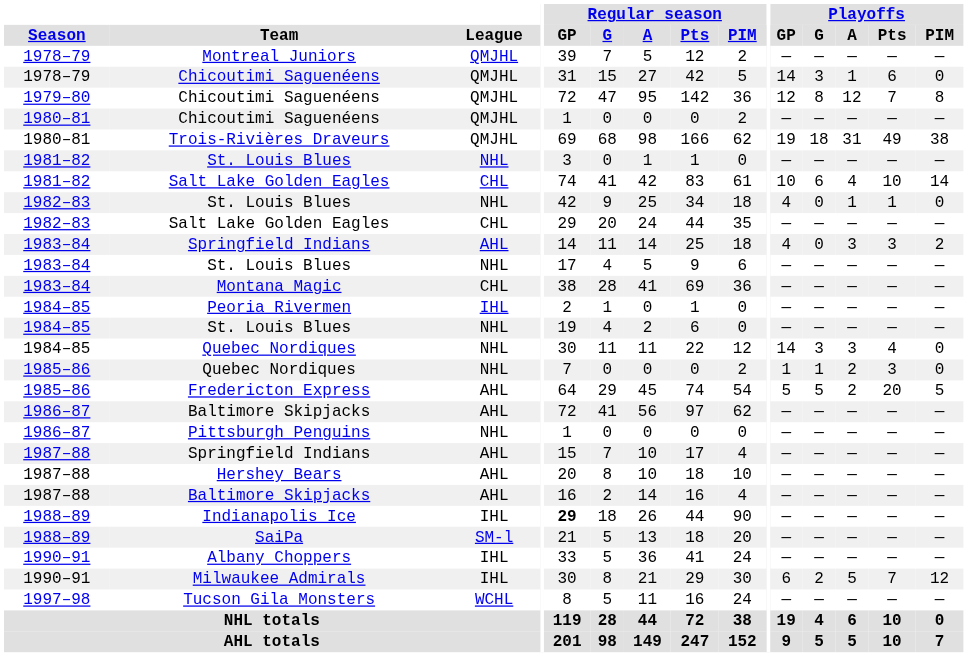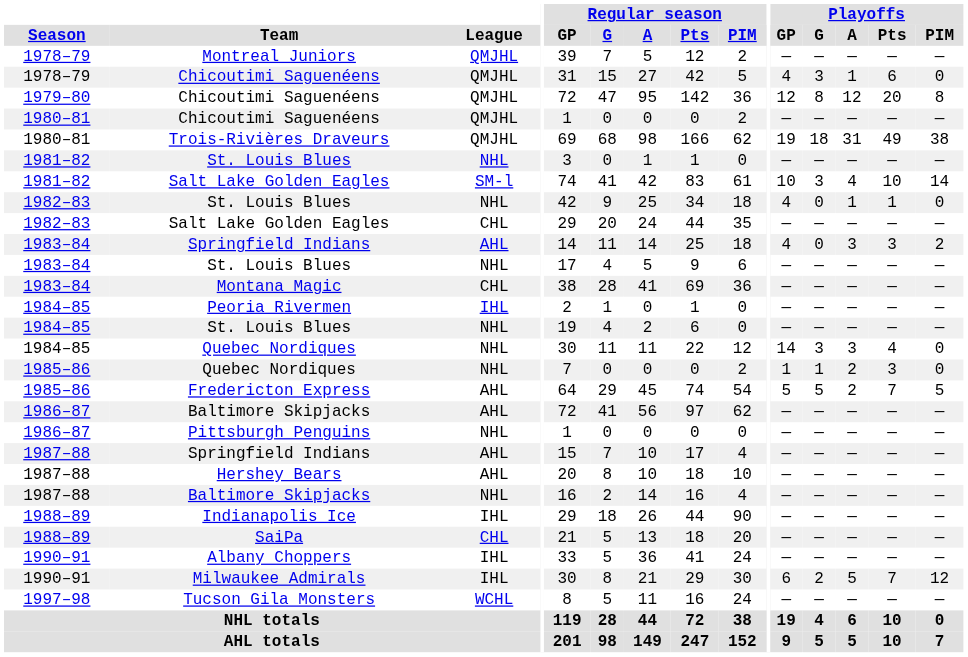 <table border="0" cellpadding="1" cellspacing="0" style="text-align:center; width:60em">
 <tr bgcolor="#e0e0e0">
 <th colspan="3" bgcolor="#ffffff"></th>
 <th rowspan="99" bgcolor="#ffffff"></th>
 <th colspan="5"><a href='#'>Regular season</a></th>
 <th rowspan="99" bgcolor="#ffffff"></th>
 <th colspan="5"><a href='#'>Playoffs</a></th>
 </tr>
 <tr bgcolor="#e0e0e0">
 <th><a href='#'>Season</a></th>
 <th>Team</th>
 <th>League</th>
 <th>GP</th>
 <th><a href='#'>G</a></th>
 <th><a href='#'>A</a></th>
 <th><a href='#'>Pts</a></th>
 <th><a href='#'>PIM</a></th>
 <th>GP</th>
 <th>G</th>
 <th>A</th>
 <th>Pts</th>
 <th>PIM</th>
 </tr>
 <tr>
 <td><a href='#'>1978–79</a></td>
 <td><a href='#'>Montreal Juniors</a></td>
 <td><a href='#'>QMJHL</a></td>
 <td>39</td>
 <td>7</td>
 <td>5</td>
 <td>12</td>
 <td>2</td>
 <td>—</td>
 <td>—</td>
 <td>—</td>
 <td>—</td>
 <td>—</td>
 </tr>
 <tr bgcolor="#f0f0f0">
 <td>1978–79</td>
 <td><a href='#'>Chicoutimi Saguenéens</a></td>
 <td>QMJHL</td>
 <td>31</td>
 <td>15</td>
 <td>27</td>
 <td>42</td>
 <td>5</td>
-<td>14</td>
+<td>4</td>
 <td>3</td>
 <td>1</td>
 <td>6</td>
 <td>0</td>
 </tr>
 <tr>
 <td><a href='#'>1979–80</a></td>
 <td>Chicoutimi Saguenéens</td>
 <td>QMJHL</td>
 <td>72</td>
 <td>47</td>
 <td>95</td>
 <td>142</td>
 <td>36</td>
 <td>12</td>
 <td>8</td>
 <td>12</td>
-<td>7</td>
+<td>20</td>
 <td>8</td>
 </tr>
 <tr bgcolor="#f0f0f0">
 <td><a href='#'>1980–81</a></td>
 <td>Chicoutimi Saguenéens</td>
 <td>QMJHL</td>
 <td>1</td>
 <td>0</td>
 <td>0</td>
 <td>0</td>
 <td>2</td>
 <td>—</td>
 <td>—</td>
 <td>—</td>
 <td>—</td>
 <td>—</td>
 </tr>
 <tr>
 <td>1980–81</td>
 <td><a href='#'>Trois-Rivières Draveurs</a></td>
 <td>QMJHL</td>
 <td>69</td>
 <td>68</td>
 <td>98</td>
 <td>166</td>
 <td>62</td>
 <td>19</td>
 <td>18</td>
 <td>31</td>
 <td>49</td>
 <td>38</td>
 </tr>
 <tr bgcolor="#f0f0f0">
 <td><a href='#'>1981–82</a></td>
 <td><a href='#'>St. Louis Blues</a></td>
 <td><a href='#'>NHL</a></td>
 <td>3</td>
 <td>0</td>
 <td>1</td>
 <td>1</td>
 <td>0</td>
 <td>—</td>
 <td>—</td>
 <td>—</td>
 <td>—</td>
 <td>—</td>
 </tr>
 <tr>
 <td><a href='#'>1981–82</a></td>
 <td><a href='#'>Salt Lake Golden Eagles</a></td>
-<td><a href='#'>CHL</a></td>
+<td><a href='#'>SM-l</a></td>
 <td>74</td>
 <td>41</td>
 <td>42</td>
 <td>83</td>
 <td>61</td>
 <td>10</td>
-<td>6</td>
+<td>3</td>
 <td>4</td>
 <td>10</td>
 <td>14</td>
 </tr>
 <tr bgcolor="#f0f0f0">
 <td><a href='#'>1982–83</a></td>
 <td>St. Louis Blues</td>
 <td>NHL</td>
 <td>42</td>
 <td>9</td>
 <td>25</td>
 <td>34</td>
 <td>18</td>
 <td>4</td>
 <td>0</td>
 <td>1</td>
 <td>1</td>
 <td>0</td>
 </tr>
 <tr>
 <td><a href='#'>1982–83</a></td>
 <td>Salt Lake Golden Eagles</td>
 <td>CHL</td>
 <td>29</td>
 <td>20</td>
 <td>24</td>
 <td>44</td>
 <td>35</td>
 <td>—</td>
 <td>—</td>
 <td>—</td>
 <td>—</td>
 <td>—</td>
 </tr>
 <tr bgcolor="#f0f0f0">
 <td><a href='#'>1983–84</a></td>
 <td><a href='#'>Springfield Indians</a></td>
 <td><a href='#'>AHL</a></td>
 <td>14</td>
 <td>11</td>
 <td>14</td>
 <td>25</td>
 <td>18</td>
 <td>4</td>
 <td>0</td>
 <td>3</td>
 <td>3</td>
 <td>2</td>
 </tr>
 <tr>
 <td><a href='#'>1983–84</a></td>
 <td>St. Louis Blues</td>
 <td>NHL</td>
 <td>17</td>
 <td>4</td>
 <td>5</td>
 <td>9</td>
 <td>6</td>
 <td>—</td>
 <td>—</td>
 <td>—</td>
 <td>—</td>
 <td>—</td>
 </tr>
 <tr bgcolor="#f0f0f0">
 <td><a href='#'>1983–84</a></td>
 <td><a href='#'>Montana Magic</a></td>
 <td>CHL</td>
 <td>38</td>
 <td>28</td>
 <td>41</td>
 <td>69</td>
 <td>36</td>
 <td>—</td>
 <td>—</td>
 <td>—</td>
 <td>—</td>
 <td>—</td>
 </tr>
 <tr>
 <td><a href='#'>1984–85</a></td>
 <td><a href='#'>Peoria Rivermen</a></td>
 <td><a href='#'>IHL</a></td>
 <td>2</td>
 <td>1</td>
 <td>0</td>
 <td>1</td>
 <td>0</td>
 <td>—</td>
 <td>—</td>
 <td>—</td>
 <td>—</td>
 <td>—</td>
 </tr>
 <tr bgcolor="#f0f0f0">
 <td><a href='#'>1984–85</a></td>
 <td>St. Louis Blues</td>
 <td>NHL</td>
 <td>19</td>
 <td>4</td>
 <td>2</td>
 <td>6</td>
 <td>0</td>
 <td>—</td>
 <td>—</td>
 <td>—</td>
 <td>—</td>
 <td>—</td>
 </tr>
 <tr>
 <td>1984–85</td>
 <td><a href='#'>Quebec Nordiques</a></td>
 <td>NHL</td>
 <td>30</td>
 <td>11</td>
 <td>11</td>
 <td>22</td>
 <td>12</td>
 <td>14</td>
 <td>3</td>
 <td>3</td>
 <td>4</td>
 <td>0</td>
 </tr>
 <tr bgcolor="#f0f0f0">
 <td><a href='#'>1985–86</a></td>
 <td>Quebec Nordiques</td>
 <td>NHL</td>
 <td>7</td>
 <td>0</td>
 <td>0</td>
 <td>0</td>
 <td>2</td>
 <td>1</td>
 <td>1</td>
 <td>2</td>
 <td>3</td>
 <td>0</td>
 </tr>
 <tr>
 <td><a href='#'>1985–86</a></td>
 <td><a href='#'>Fredericton Express</a></td>
 <td>AHL</td>
 <td>64</td>
 <td>29</td>
 <td>45</td>
 <td>74</td>
 <td>54</td>
 <td>5</td>
 <td>5</td>
 <td>2</td>
-<td>20</td>
+<td>7</td>
 <td>5</td>
 </tr>
 <tr bgcolor="#f0f0f0">
 <td><a href='#'>1986–87</a></td>
 <td>Baltimore Skipjacks</td>
 <td>AHL</td>
 <td>72</td>
 <td>41</td>
 <td>56</td>
 <td>97</td>
 <td>62</td>
 <td>—</td>
 <td>—</td>
 <td>—</td>
 <td>—</td>
 <td>—</td>
 </tr>
 <tr>
 <td><a href='#'>1986–87</a></td>
 <td><a href='#'>Pittsburgh Penguins</a></td>
 <td>NHL</td>
 <td>1</td>
 <td>0</td>
 <td>0</td>
 <td>0</td>
 <td>0</td>
 <td>—</td>
 <td>—</td>
 <td>—</td>
 <td>—</td>
 <td>—</td>
 </tr>
 <tr bgcolor="#f0f0f0">
 <td><a href='#'>1987–88</a></td>
 <td>Springfield Indians</td>
 <td>AHL</td>
 <td>15</td>
 <td>7</td>
 <td>10</td>
 <td>17</td>
 <td>4</td>
 <td>—</td>
 <td>—</td>
 <td>—</td>
 <td>—</td>
 <td>—</td>
 </tr>
 <tr>
 <td>1987–88</td>
 <td><a href='#'>Hershey Bears</a></td>
 <td>AHL</td>
 <td>20</td>
 <td>8</td>
 <td>10</td>
 <td>18</td>
 <td>10</td>
 <td>—</td>
 <td>—</td>
 <td>—</td>
 <td>—</td>
 <td>—</td>
 </tr>
 <tr bgcolor="#f0f0f0">
 <td>1987–88</td>
 <td><a href='#'>Baltimore Skipjacks</a></td>
-<td>AHL</td>
+<td>NHL</td>
 <td>16</td>
 <td>2</td>
 <td>14</td>
 <td>16</td>
 <td>4</td>
 <td>—</td>
 <td>—</td>
 <td>—</td>
 <td>—</td>
 <td>—</td>
 </tr>
 <tr>
 <td><a href='#'>1988–89</a></td>
 <td><a href='#'>Indianapolis Ice</a></td>
 <td>IHL</td>
-<td><strong>29</strong></td>
+<td>29</td>
 <td>18</td>
 <td>26</td>
 <td>44</td>
 <td>90</td>
 <td>—</td>
 <td>—</td>
 <td>—</td>
 <td>—</td>
 <td>—</td>
 </tr>
 <tr bgcolor="#f0f0f0">
 <td><a href='#'>1988–89</a></td>
 <td><a href='#'>SaiPa</a></td>
-<td><a href='#'>SM-l</a></td>
+<td><a href='#'>CHL</a></td>
 <td>21</td>
 <td>5</td>
 <td>13</td>
 <td>18</td>
 <td>20</td>
 <td>—</td>
 <td>—</td>
 <td>—</td>
 <td>—</td>
 <td>—</td>
 </tr>
 <tr>
 <td><a href='#'>1990–91</a></td>
 <td><a href='#'>Albany Choppers</a></td>
 <td>IHL</td>
 <td>33</td>
 <td>5</td>
 <td>36</td>
 <td>41</td>
 <td>24</td>
 <td>—</td>
 <td>—</td>
 <td>—</td>
 <td>—</td>
 <td>—</td>
 </tr>
 <tr bgcolor="#f0f0f0">
 <td>1990–91</td>
 <td><a href='#'>Milwaukee Admirals</a></td>
 <td>IHL</td>
 <td>30</td>
 <td>8</td>
 <td>21</td>
 <td>29</td>
 <td>30</td>
 <td>6</td>
 <td>2</td>
 <td>5</td>
 <td>7</td>
 <td>12</td>
 </tr>
 <tr>
 <td><a href='#'>1997–98</a></td>
 <td><a href='#'>Tucson Gila Monsters</a></td>
 <td><a href='#'>WCHL</a></td>
 <td>8</td>
 <td>5</td>
 <td>11</td>
 <td>16</td>
 <td>24</td>
 <td>—</td>
 <td>—</td>
 <td>—</td>
 <td>—</td>
 <td>—</td>
 </tr>
 <tr bgcolor="#e0e0e0">
 <th colspan="3">NHL totals</th>
 <th>119</th>
 <th>28</th>
 <th>44</th>
 <th>72</th>
 <th>38</th>
 <th>19</th>
 <th>4</th>
 <th>6</th>
 <th>10</th>
 <th>0</th>
 </tr>
 <tr bgcolor="#e0e0e0">
 <th colspan="3">AHL totals</th>
 <th>201</th>
 <th>98</th>
 <th>149</th>
 <th>247</th>
 <th>152</th>
 <th>9</th>
 <th>5</th>
 <th>5</th>
 <th>10</th>
 <th>7</th>
 </tr>
 </table>
